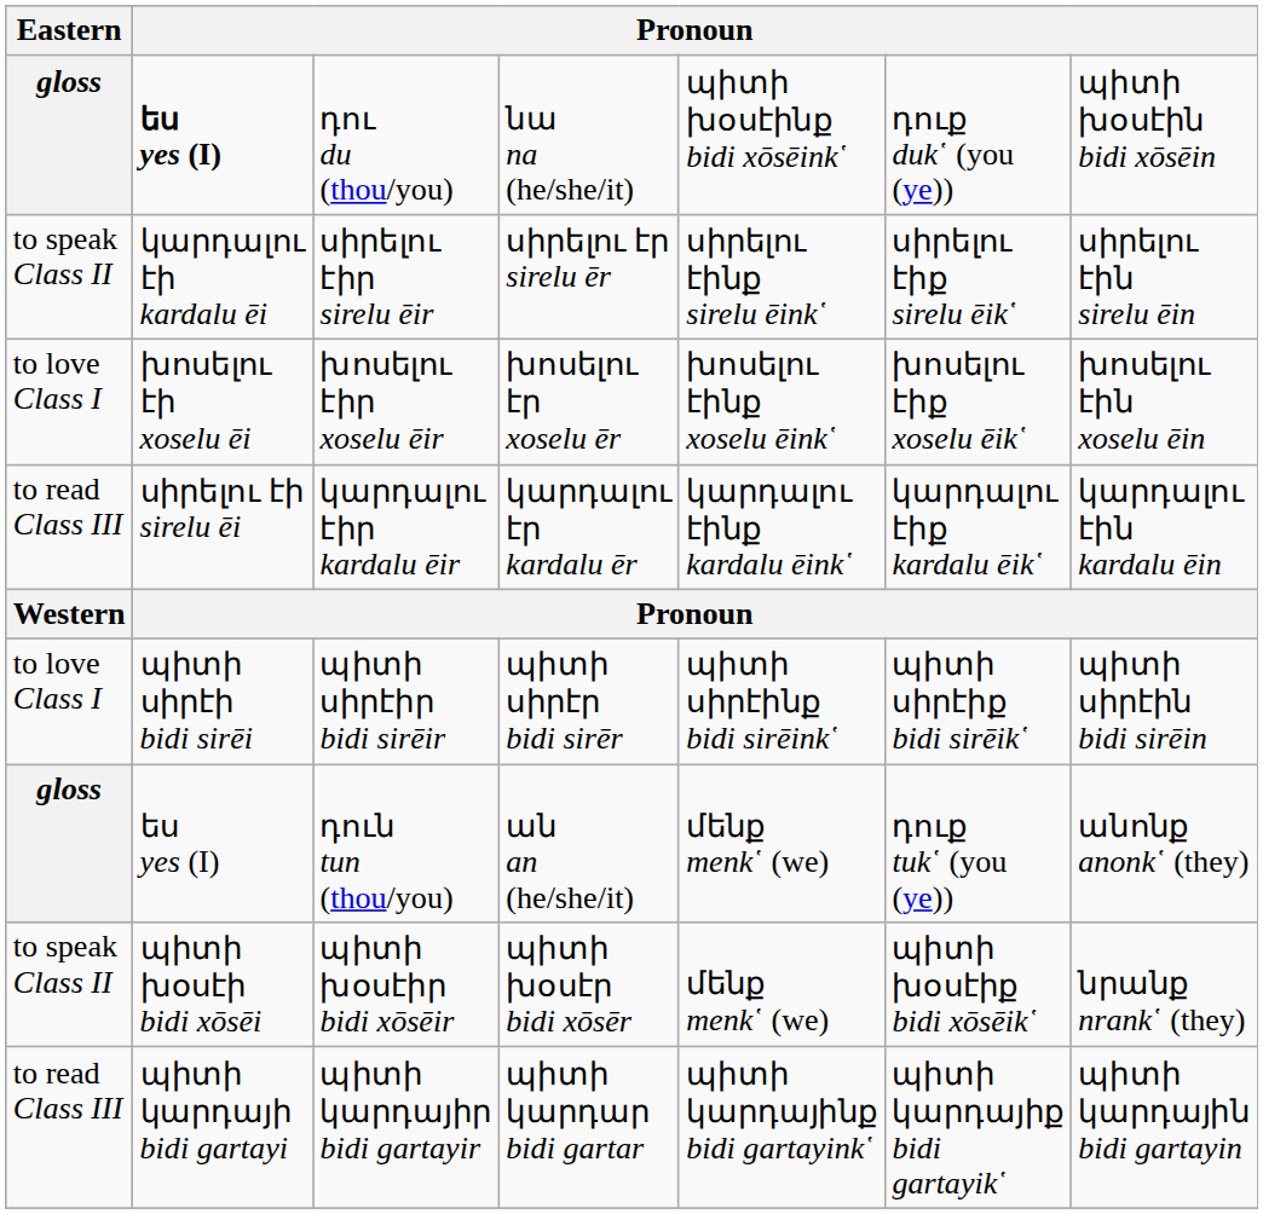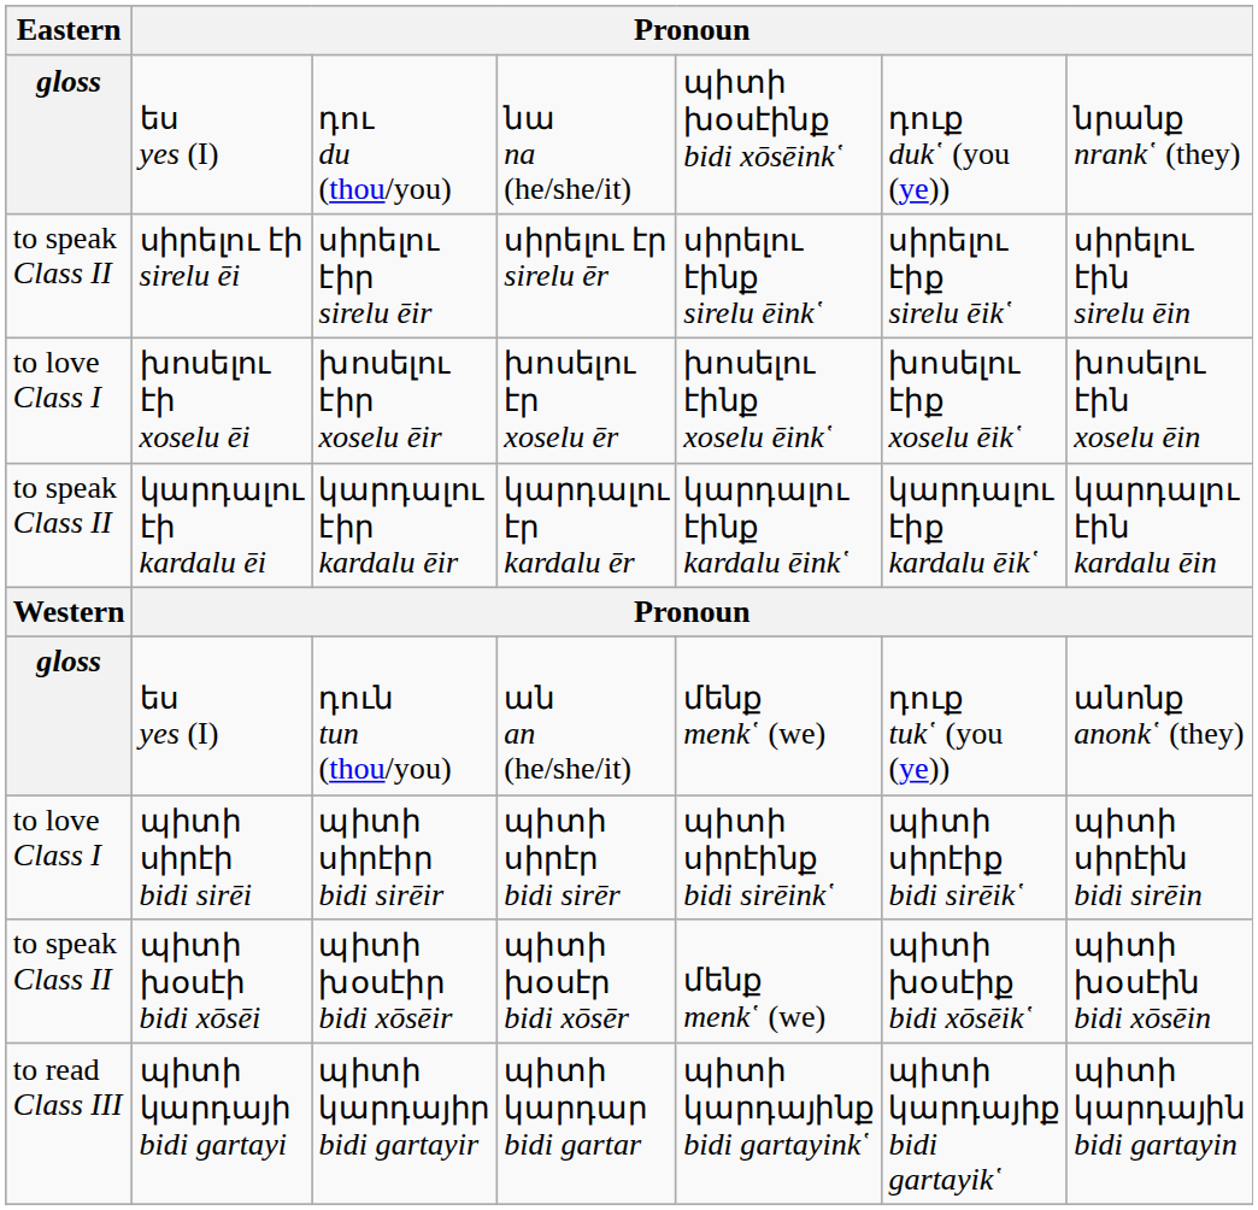 <table class="wikitable">
 <tr>
 <th>Eastern</th>
 <th colspan=6>Pronoun</th>
 </tr>
 <tr valign=top>
 <th><em>gloss</em></th>
-<td><strong><br>ես<br><em>yes</em> (I)</strong></td>
+<td><br>ես<br><em>yes</em> (I)</td>
 <td><br>դու<br><em>du</em> (<a href='#'>thou</a>/you)</td>
 <td><br>նա<br><em>na</em> (he/she/it)</td>
 <td>պիտի խօսէինք<br><em>bidi xōsēink῾</em></td>
 <td><br>դուք<br><em>duk῾</em> (you (<a href='#'>ye</a>))</td>
-<td>պիտի խօսէին<br><em>bidi xōsēin</em></td>
+<td><br>նրանք<br><em>nrank῾</em> (they)</td>
 </tr>
 <tr valign=top>
 <td>to speak<br><em>Class II</em></td>
-<td>կարդալու էի<br><em>kardalu ēi</em></td>
+<td>սիրելու էի<br><em>sirelu ēi</em></td>
 <td>սիրելու էիր<br><em>sirelu ēir</em></td>
 <td>սիրելու էր<br><em>sirelu ēr</em></td>
 <td>սիրելու էինք<br><em>sirelu ēink῾</em></td>
 <td>սիրելու էիք<br><em>sirelu ēik῾</em></td>
 <td>սիրելու էին<br><em>sirelu ēin</em></td>
 </tr>
 <tr valign=top>
 <td>to love<br><em>Class I</em></td>
 <td>խոսելու էի<br><em>xoselu ēi</em></td>
 <td>խոսելու էիր<br><em>xoselu ēir</em></td>
 <td>խոսելու էր<br><em>xoselu ēr</em></td>
 <td>խոսելու էինք<br><em>xoselu ēink῾</em></td>
 <td>խոսելու էիք<br><em>xoselu ēik῾</em></td>
 <td>խոսելու էին<br><em>xoselu ēin</em></td>
 </tr>
 <tr valign=top>
-<td>to read<br><em>Class III</em></td>
-<td>սիրելու էի<br><em>sirelu ēi</em></td>
+<td>to speak<br><em>Class II</em></td>
+<td>կարդալու էի<br><em>kardalu ēi</em></td>
 <td>կարդալու էիր<br><em>kardalu ēir</em></td>
 <td>կարդալու էր<br><em>kardalu ēr</em></td>
 <td>կարդալու էինք<br><em>kardalu ēink῾</em></td>
 <td>կարդալու էիք<br><em>kardalu ēik῾</em></td>
 <td>կարդալու էին<br><em>kardalu ēin</em></td>
 </tr>
 <tr valign=top>
 <th>Western</th>
 <th colspan=6>Pronoun</th>
 </tr>
 <tr valign=top>
+<th><em>gloss</em></th>
+<td><br>ես<br><em>yes</em> (I)</td>
+<td><br>դուն<br><em>tun</em> (<a href='#'>thou</a>/you)</td>
+<td><br>ան<br><em>an</em> (he/she/it)</td>
+<td><br>մենք<br><em>menk῾</em> (we)</td>
+<td><br>դուք<br><em>tuk῾</em> (you (<a href='#'>ye</a>))</td>
+<td><br>անոնք<br><em>anonk῾</em> (they)</td>
+</tr>
+<tr valign=top>
 <td>to love<br><em>Class I</em></td>
 <td>պիտի սիրէի<br><em>bidi sirēi</em></td>
 <td>պիտի սիրէիր<br><em>bidi sirēir</em></td>
 <td>պիտի սիրէր<br><em>bidi sirēr</em></td>
 <td>պիտի սիրէինք<br><em>bidi sirēink῾</em></td>
 <td>պիտի սիրէիք<br><em>bidi sirēik῾</em></td>
 <td>պիտի սիրէին<br><em>bidi sirēin</em></td>
 </tr>
 <tr valign=top>
-<th><em>gloss</em></th>
-<td><br>ես<br><em>yes</em> (I)</td>
-<td><br>դուն<br><em>tun</em> (<a href='#'>thou</a>/you)</td>
-<td><br>ան<br><em>an</em> (he/she/it)</td>
-<td><br>մենք<br><em>menk῾</em> (we)</td>
-<td><br>դուք<br><em>tuk῾</em> (you (<a href='#'>ye</a>))</td>
-<td><br>անոնք<br><em>anonk῾</em> (they)</td>
-</tr>
-<tr valign=top>
 <td>to speak<br><em>Class II</em></td>
 <td>պիտի խօսէի<br><em>bidi xōsēi</em></td>
 <td>պիտի խօսէիր<br><em>bidi xōsēir</em></td>
 <td>պիտի խօսէր<br><em>bidi xōsēr</em></td>
 <td><br>մենք<br><em>menk῾</em> (we)</td>
 <td>պիտի խօսէիք<br><em>bidi xōsēik῾</em></td>
-<td><br>նրանք<br><em>nrank῾</em> (they)</td>
+<td>պիտի խօսէին<br><em>bidi xōsēin</em></td>
 </tr>
 <tr valign=top>
 <td>to read<br><em>Class III</em></td>
 <td>պիտի կարդայի<br><em>bidi gartayi</em></td>
 <td>պիտի կարդայիր<br><em>bidi gartayir</em></td>
 <td>պիտի կարդար<br><em>bidi gartar</em></td>
 <td>պիտի կարդայինք<br><em>bidi gartayink῾</em></td>
 <td>պիտի կարդայիք<br><em>bidi gartayik῾</em></td>
 <td>պիտի կարդային<br><em>bidi gartayin</em></td>
 </tr>
 </table>
